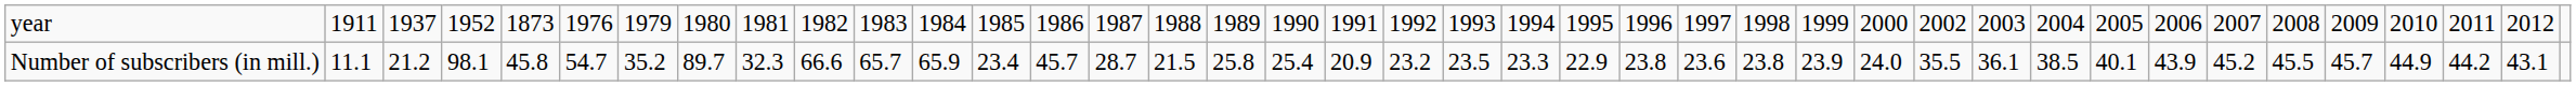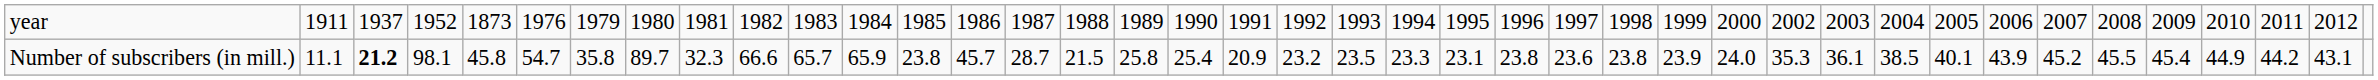 <table class="wikitable">
 <tr>
 <td>year</td>
 <td>1911</td>
 <td>1937</td>
 <td>1952</td>
 <td>1873</td>
 <td>1976</td>
 <td>1979</td>
 <td>1980</td>
 <td>1981</td>
 <td>1982</td>
 <td>1983</td>
 <td>1984</td>
 <td>1985</td>
 <td>1986</td>
 <td>1987</td>
 <td>1988</td>
 <td>1989</td>
 <td>1990</td>
 <td>1991</td>
 <td>1992</td>
 <td>1993</td>
 <td>1994</td>
 <td>1995</td>
 <td>1996</td>
 <td>1997</td>
 <td>1998</td>
 <td>1999</td>
 <td>2000</td>
 <td>2002</td>
 <td>2003</td>
 <td>2004</td>
 <td>2005</td>
 <td>2006</td>
 <td>2007</td>
 <td>2008</td>
 <td>2009</td>
 <td>2010</td>
 <td>2011</td>
 <td>2012</td>
 <td></td>
 </tr>
 <tr>
 <td>Number of subscribers (in mill.)</td>
 <td>11.1</td>
-<td>21.2</td>
+<td><strong>21.2</strong></td>
 <td>98.1</td>
 <td>45.8</td>
 <td>54.7</td>
-<td>35.2</td>
+<td>35.8</td>
 <td>89.7</td>
 <td>32.3</td>
 <td>66.6</td>
 <td>65.7</td>
 <td>65.9</td>
-<td>23.4</td>
+<td>23.8</td>
 <td>45.7</td>
 <td>28.7</td>
 <td>21.5</td>
 <td>25.8</td>
 <td>25.4</td>
 <td>20.9</td>
 <td>23.2</td>
 <td>23.5</td>
 <td>23.3</td>
-<td>22.9</td>
+<td>23.1</td>
 <td>23.8</td>
 <td>23.6</td>
 <td>23.8</td>
 <td>23.9</td>
 <td>24.0</td>
-<td>35.5</td>
+<td>35.3</td>
 <td>36.1</td>
 <td>38.5</td>
 <td>40.1</td>
 <td>43.9</td>
 <td>45.2</td>
 <td>45.5</td>
-<td>45.7</td>
+<td>45.4</td>
 <td>44.9</td>
 <td>44.2</td>
 <td>43.1</td>
 <td></td>
 </tr>
 </table>
